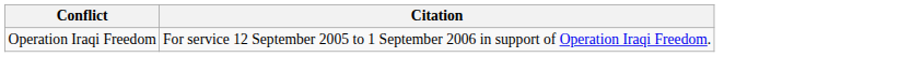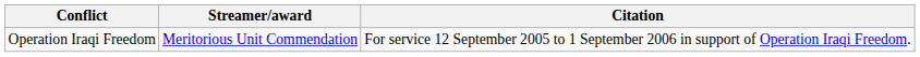 <table class="wikitable">
 <tr>
 <th>Conflict</th>
+<th>Streamer/award</th>
 <th>Citation</th>
 </tr>
 <tr>
 <td>Operation Iraqi Freedom</td>
+<td> <a href='#'>Meritorious Unit Commendation</a></td>
 <td>For service 12 September 2005 to 1 September 2006 in support of <a href='#'>Operation Iraqi Freedom</a>.</td>
 </tr>
 </table>
